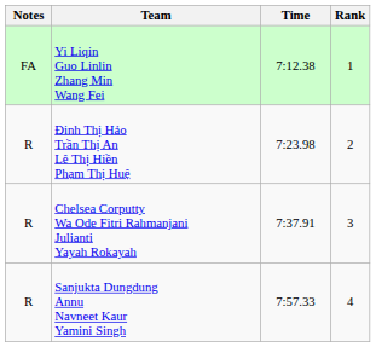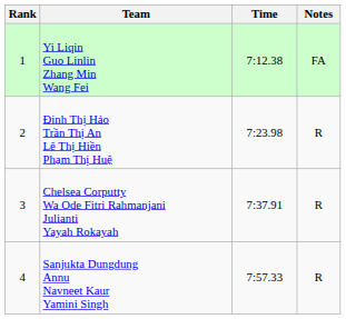 <table class=wikitable style="text-align:center">
 <tr>
-<th width=50>Notes</th>
+<th width=40>Rank</th>
 <th width=250>Team</th>
 <th width=80>Time</th>
-<th width=40>Rank</th>
+<th width=50>Notes</th>
 </tr>
 <tr bgcolor="ccffcc">
-<td>FA</td>
+<td>1</td>
 <td align="left"><br><a href='#'>Yi Liqin</a><br><a href='#'>Guo Linlin</a><br><a href='#'>Zhang Min</a><br><a href='#'>Wang Fei</a></td>
 <td>7:12.38</td>
-<td>1</td>
+<td>FA</td>
 </tr>
 <tr>
-<td>R</td>
+<td>2</td>
 <td align="left"><br><a href='#'>Đinh Thị Hảo</a><br><a href='#'>Trần Thị An</a><br><a href='#'>Lê Thị Hiền</a><br><a href='#'>Phạm Thị Huệ</a></td>
 <td>7:23.98</td>
-<td>2</td>
+<td>R</td>
 </tr>
 <tr>
-<td>R</td>
+<td>3</td>
 <td align="left"><br><a href='#'>Chelsea Corputty</a><br><a href='#'>Wa Ode Fitri Rahmanjani</a><br><a href='#'>Julianti</a><br><a href='#'>Yayah Rokayah</a></td>
 <td>7:37.91</td>
-<td>3</td>
+<td>R</td>
 </tr>
 <tr>
-<td>R</td>
+<td>4</td>
 <td align="left"><br><a href='#'>Sanjukta Dungdung</a><br><a href='#'>Annu</a><br><a href='#'>Navneet Kaur</a><br><a href='#'>Yamini Singh</a></td>
 <td>7:57.33</td>
-<td>4</td>
+<td>R</td>
 </tr>
 </table>
